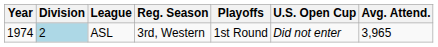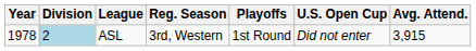 <table class="wikitable">
 <tr>
 <th>Year</th>
 <th>Division</th>
 <th>League</th>
 <th>Reg. Season</th>
 <th>Playoffs</th>
 <th>U.S. Open Cup</th>
 <th>Avg. Attend.</th>
 </tr>
 <tr>
-<td>1974</td>
+<td>1978</td>
 <td style="background: lightblue;">2</td>
 <td>ASL</td>
 <td>3rd, Western</td>
 <td>1st Round</td>
 <td><em>Did not enter</em></td>
-<td>3,965</td>
+<td>3,915</td>
 </tr>
 </table>
